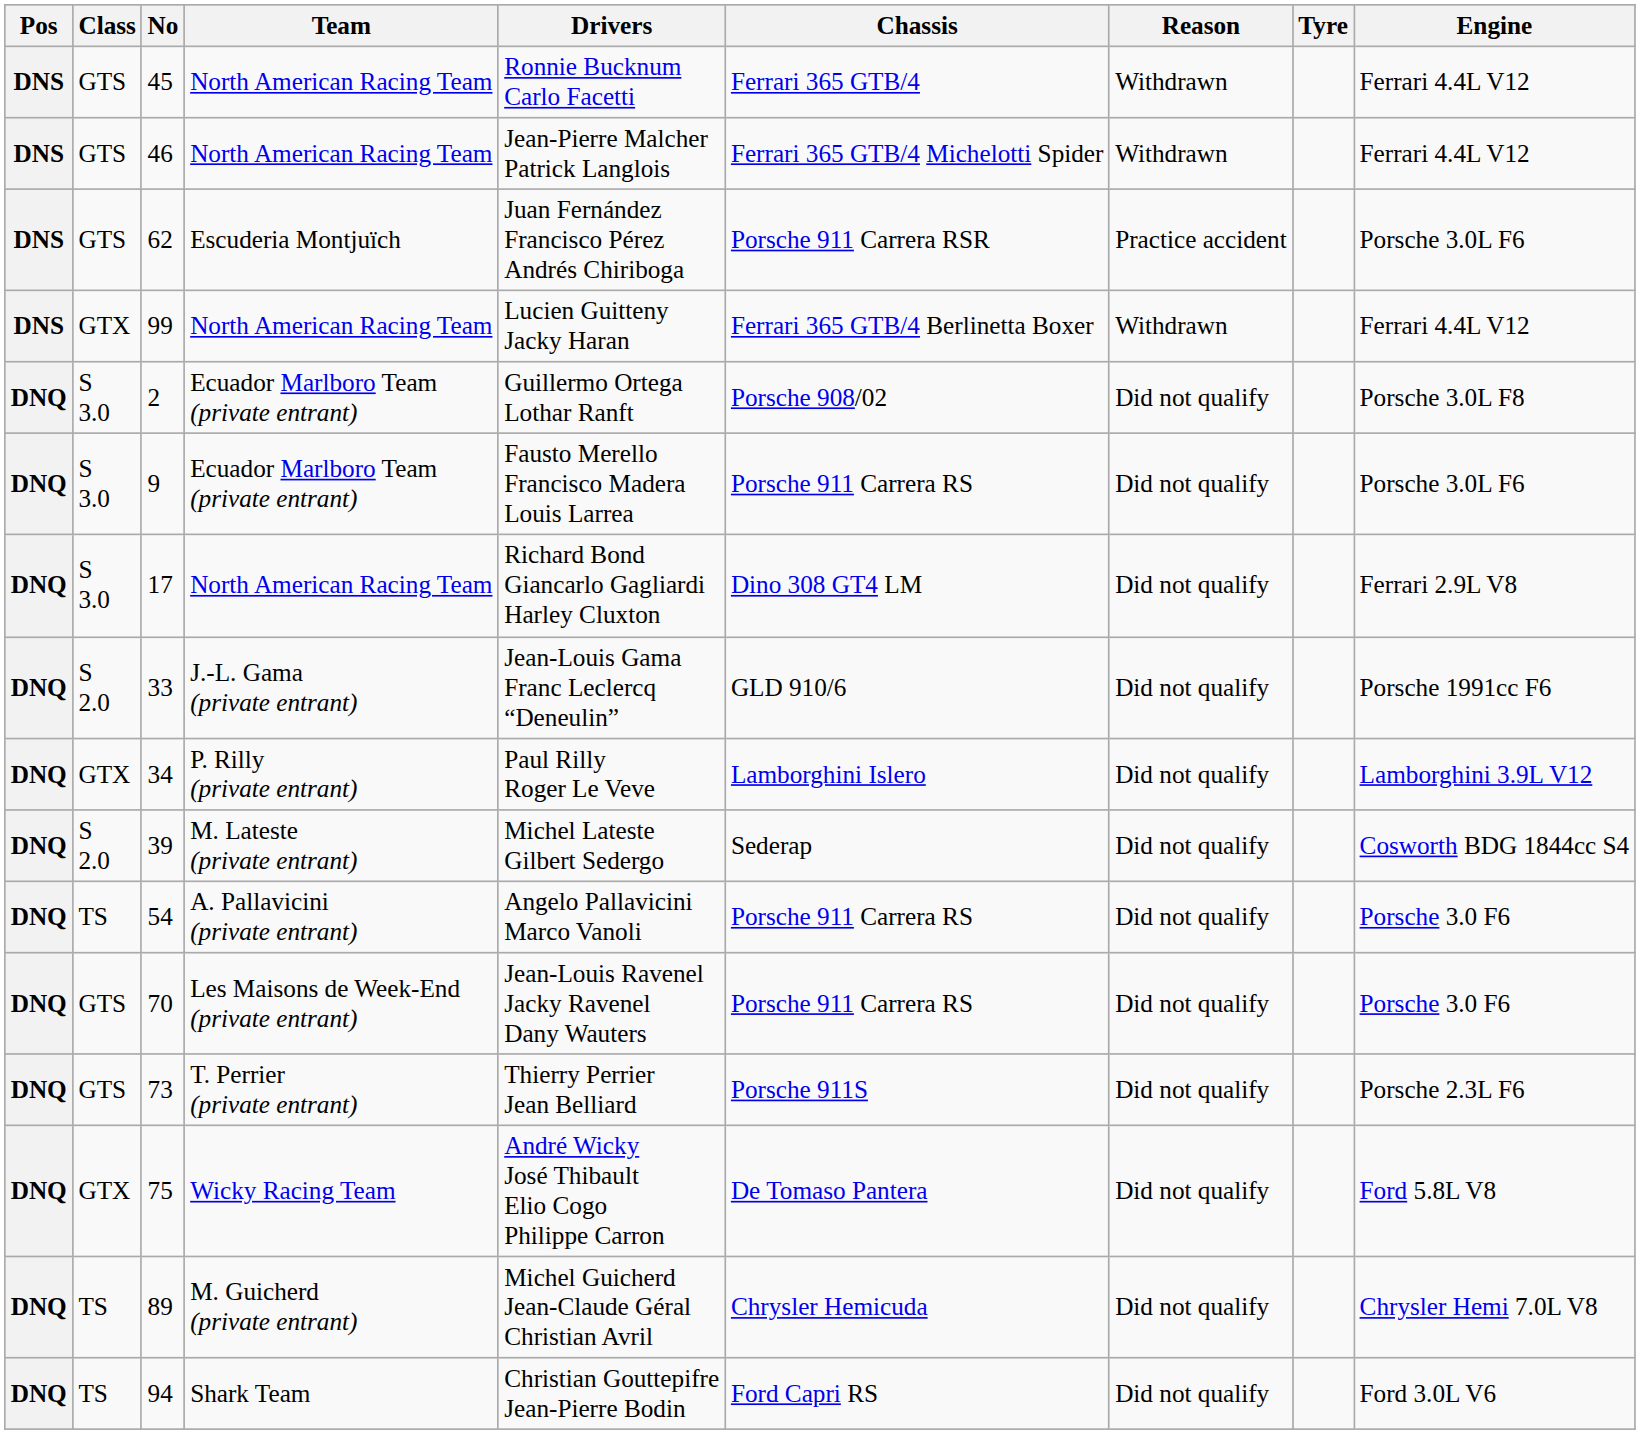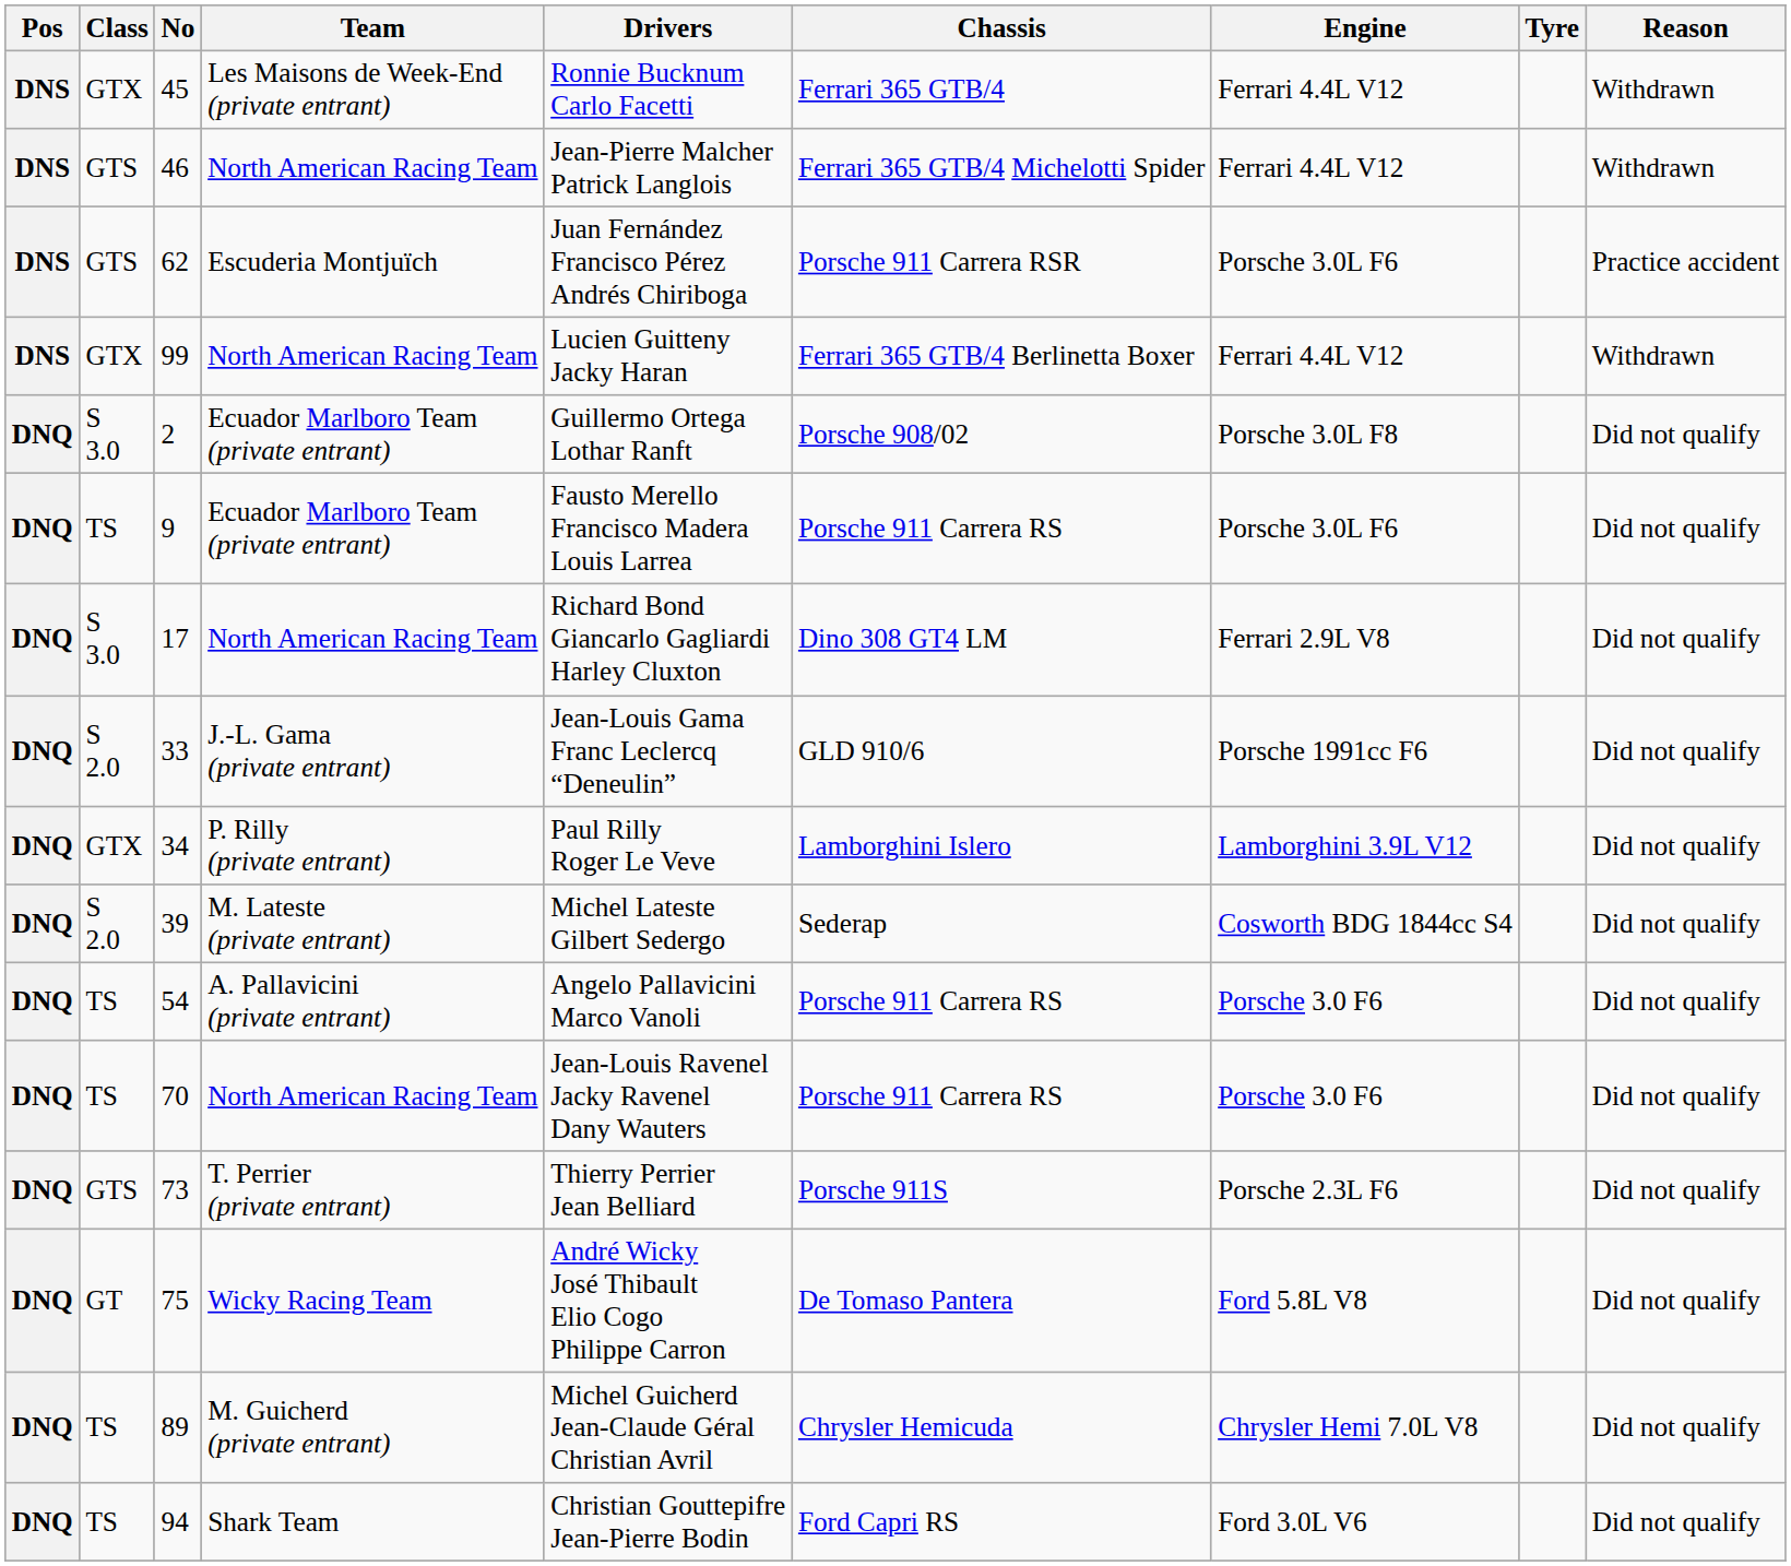 <table class="wikitable" style="font-size: 95%;">
 <tr>
 <th>Pos</th>
 <th>Class</th>
 <th>No</th>
 <th>Team</th>
 <th>Drivers</th>
 <th>Chassis</th>
+<th>Engine</th>
+<th>Tyre</th>
 <th>Reason</th>
-<th>Tyre</th>
-<th>Engine</th>
 </tr>
 <tr>
 <th>DNS</th>
-<td>GTS</td>
+<td>GTX</td>
 <td>45</td>
-<td> <a href='#'>North American Racing Team</a></td>
+<td> Les Maisons de Week-End<br><em>(private entrant)</em></td>
 <td> <a href='#'>Ronnie Bucknum</a><br> <a href='#'>Carlo Facetti</a></td>
 <td><a href='#'>Ferrari 365 GTB/4</a></td>
+<td>Ferrari 4.4L V12</td>
+<td></td>
 <td>Withdrawn</td>
-<td></td>
-<td>Ferrari 4.4L V12</td>
 </tr>
 <tr>
 <th>DNS</th>
 <td>GTS</td>
 <td>46</td>
 <td> <a href='#'>North American Racing Team</a></td>
 <td> Jean-Pierre Malcher<br> Patrick Langlois</td>
 <td><a href='#'>Ferrari 365 GTB/4</a> <a href='#'>Michelotti</a> Spider</td>
+<td>Ferrari 4.4L V12</td>
+<td></td>
 <td>Withdrawn</td>
-<td></td>
-<td>Ferrari 4.4L V12</td>
 </tr>
 <tr>
 <th>DNS</th>
 <td>GTS</td>
 <td>62</td>
 <td> Escuderia Montjuïch</td>
 <td> Juan Fernández<br> Francisco Pérez<br> Andrés Chiriboga</td>
 <td><a href='#'>Porsche 911</a> Carrera RSR</td>
+<td>Porsche 3.0L F6</td>
+<td></td>
 <td>Practice accident</td>
-<td></td>
-<td>Porsche 3.0L F6</td>
 </tr>
 <tr>
 <th>DNS</th>
 <td>GTX</td>
 <td>99</td>
 <td> <a href='#'>North American Racing Team</a></td>
 <td> Lucien Guitteny<br> Jacky Haran</td>
 <td><a href='#'>Ferrari 365 GTB/4</a> Berlinetta Boxer</td>
+<td>Ferrari 4.4L V12</td>
+<td></td>
 <td>Withdrawn</td>
-<td></td>
-<td>Ferrari 4.4L V12</td>
 </tr>
 <tr>
 <th>DNQ</th>
 <td>S<br>3.0</td>
 <td>2</td>
 <td> Ecuador <a href='#'>Marlboro</a> Team<br><em>(private entrant)</em></td>
 <td> Guillermo Ortega<br> Lothar Ranft</td>
 <td><a href='#'>Porsche 908</a>/02</td>
+<td>Porsche 3.0L F8</td>
+<td></td>
 <td>Did not qualify</td>
-<td></td>
-<td>Porsche 3.0L F8</td>
 </tr>
 <tr>
 <th>DNQ</th>
-<td>S<br>3.0</td>
+<td>TS</td>
 <td>9</td>
 <td> Ecuador <a href='#'>Marlboro</a> Team<br><em>(private entrant)</em></td>
 <td> Fausto Merello<br> Francisco Madera<br> Louis Larrea</td>
 <td><a href='#'>Porsche 911</a> Carrera RS</td>
+<td>Porsche 3.0L F6</td>
+<td></td>
 <td>Did not qualify</td>
-<td></td>
-<td>Porsche 3.0L F6</td>
 </tr>
 <tr>
 <th>DNQ</th>
 <td>S<br>3.0</td>
 <td>17</td>
 <td> <a href='#'>North American Racing Team</a></td>
 <td> Richard Bond<br> Giancarlo Gagliardi<br> Harley Cluxton</td>
 <td><a href='#'>Dino 308 GT4</a> LM</td>
+<td>Ferrari 2.9L V8</td>
+<td></td>
 <td>Did not qualify</td>
-<td></td>
-<td>Ferrari 2.9L V8</td>
 </tr>
 <tr>
 <th>DNQ</th>
 <td>S<br>2.0</td>
 <td>33</td>
 <td> J.-L. Gama<br><em>(private entrant)</em></td>
 <td> Jean-Louis Gama <br> Franc Leclercq<br> “Deneulin”</td>
 <td>GLD 910/6</td>
+<td>Porsche 1991cc F6</td>
+<td></td>
 <td>Did not qualify</td>
-<td></td>
-<td>Porsche 1991cc F6</td>
 </tr>
 <tr>
 <th>DNQ</th>
 <td>GTX</td>
 <td>34</td>
 <td> P. Rilly<br><em>(private entrant)</em></td>
 <td> Paul Rilly<br> Roger Le Veve</td>
 <td><a href='#'>Lamborghini Islero</a></td>
+<td><a href='#'>Lamborghini 3.9L V12</a></td>
+<td></td>
 <td>Did not qualify</td>
-<td></td>
-<td><a href='#'>Lamborghini 3.9L V12</a></td>
 </tr>
 <tr>
 <th>DNQ</th>
 <td>S<br>2.0</td>
 <td>39</td>
 <td> M. Lateste<br><em>(private entrant)</em></td>
 <td> Michel Lateste<br> Gilbert Sedergo</td>
 <td>Sederap</td>
+<td><a href='#'>Cosworth</a> BDG 1844cc S4</td>
+<td></td>
 <td>Did not qualify</td>
-<td></td>
-<td><a href='#'>Cosworth</a> BDG 1844cc S4</td>
 </tr>
 <tr>
 <th>DNQ</th>
 <td>TS</td>
 <td>54</td>
 <td> A. Pallavicini<br><em>(private entrant)</em></td>
 <td> Angelo Pallavicini<br> Marco Vanoli</td>
 <td><a href='#'>Porsche 911</a> Carrera RS</td>
+<td><a href='#'>Porsche</a> 3.0 F6</td>
+<td></td>
 <td>Did not qualify</td>
-<td></td>
-<td><a href='#'>Porsche</a> 3.0 F6</td>
 </tr>
 <tr>
 <th>DNQ</th>
-<td>GTS</td>
+<td>TS</td>
 <td>70</td>
-<td> Les Maisons de Week-End<br><em>(private entrant)</em></td>
+<td> <a href='#'>North American Racing Team</a></td>
 <td> Jean-Louis Ravenel<br> Jacky Ravenel<br> Dany Wauters</td>
 <td><a href='#'>Porsche 911</a> Carrera RS</td>
+<td><a href='#'>Porsche</a> 3.0 F6</td>
+<td></td>
 <td>Did not qualify</td>
-<td></td>
-<td><a href='#'>Porsche</a> 3.0 F6</td>
 </tr>
 <tr>
 <th>DNQ</th>
 <td>GTS</td>
 <td>73</td>
 <td> T. Perrier<br><em>(private entrant)</em></td>
 <td> Thierry Perrier<br> Jean Belliard</td>
 <td><a href='#'>Porsche 911S</a></td>
+<td>Porsche 2.3L F6</td>
+<td></td>
 <td>Did not qualify</td>
-<td></td>
-<td>Porsche 2.3L F6</td>
 </tr>
 <tr>
 <th>DNQ</th>
-<td>GTX</td>
+<td>GT</td>
 <td>75</td>
 <td> <a href='#'>Wicky Racing Team</a></td>
 <td> <a href='#'>André Wicky</a><br> José Thibault<br> Elio Cogo<br> Philippe Carron</td>
 <td><a href='#'>De Tomaso Pantera</a></td>
+<td><a href='#'>Ford</a> 5.8L V8</td>
+<td></td>
 <td>Did not qualify</td>
-<td></td>
-<td><a href='#'>Ford</a> 5.8L V8</td>
 </tr>
 <tr>
 <th>DNQ</th>
 <td>TS</td>
 <td>89</td>
 <td> M. Guicherd<br><em>(private entrant)</em></td>
 <td> Michel Guicherd<br> Jean-Claude Géral<br> Christian Avril</td>
 <td><a href='#'>Chrysler Hemicuda</a></td>
+<td><a href='#'>Chrysler Hemi</a> 7.0L V8</td>
+<td></td>
 <td>Did not qualify</td>
-<td></td>
-<td><a href='#'>Chrysler Hemi</a> 7.0L V8</td>
 </tr>
 <tr>
 <th>DNQ</th>
 <td>TS</td>
 <td>94</td>
 <td> Shark Team</td>
 <td> Christian Gouttepifre<br> Jean-Pierre Bodin</td>
 <td><a href='#'>Ford Capri</a> RS</td>
+<td>Ford 3.0L V6</td>
+<td></td>
 <td>Did not qualify</td>
-<td></td>
-<td>Ford 3.0L V6</td>
 </tr>
 </table>
